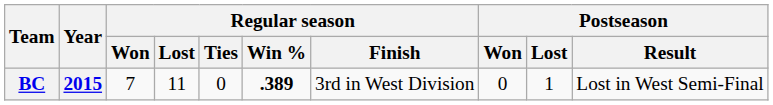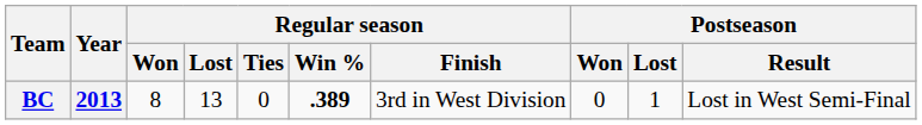 <table class="wikitable" style="font-size: 95%; text-align:center;">
 <tr>
 <th rowspan="2">Team</th>
 <th rowspan="2">Year</th>
 <th colspan="5">Regular season</th>
 <th colspan="4">Postseason</th>
 </tr>
 <tr>
 <th>Won</th>
 <th>Lost</th>
 <th>Ties</th>
 <th>Win %</th>
 <th>Finish</th>
 <th>Won</th>
 <th>Lost</th>
 <th>Result</th>
 </tr>
 <tr>
 <th><a href='#'>BC</a></th>
-<th><a href='#'>2015</a></th>
-<td>7</td>
-<td>11</td>
+<th><a href='#'>2013</a></th>
+<td>8</td>
+<td>13</td>
 <td>0</td>
 <td><strong>.389</strong></td>
 <td>3rd in West Division</td>
 <td>0</td>
 <td>1</td>
 <td>Lost in West Semi-Final</td>
 </tr>
 </table>
